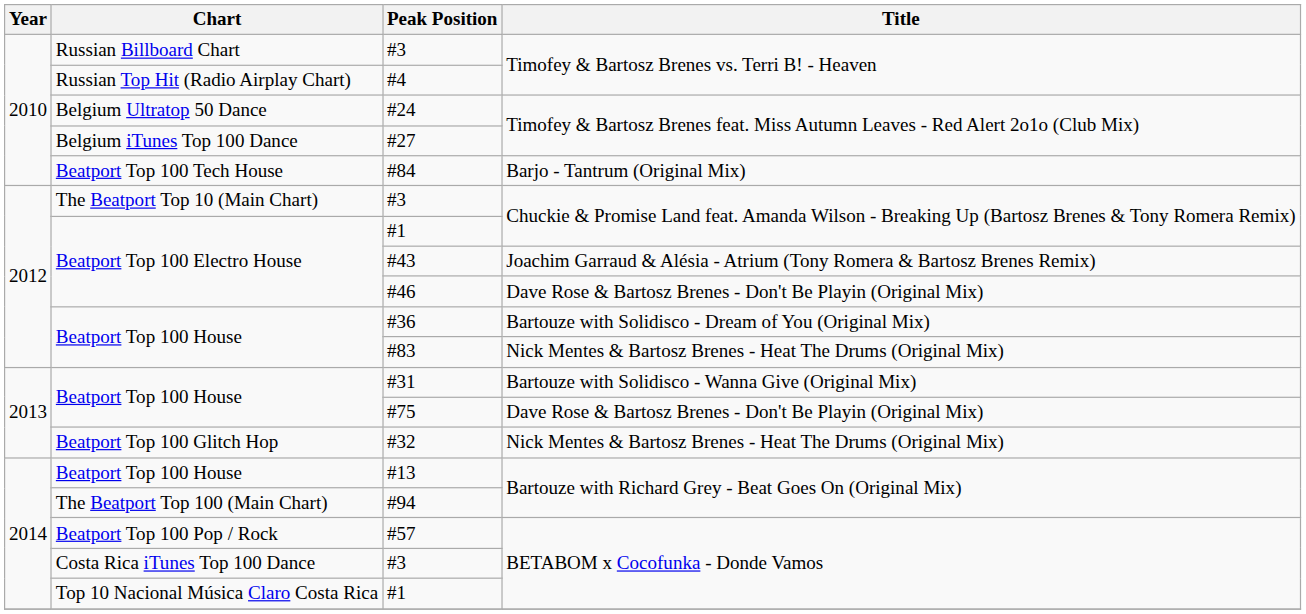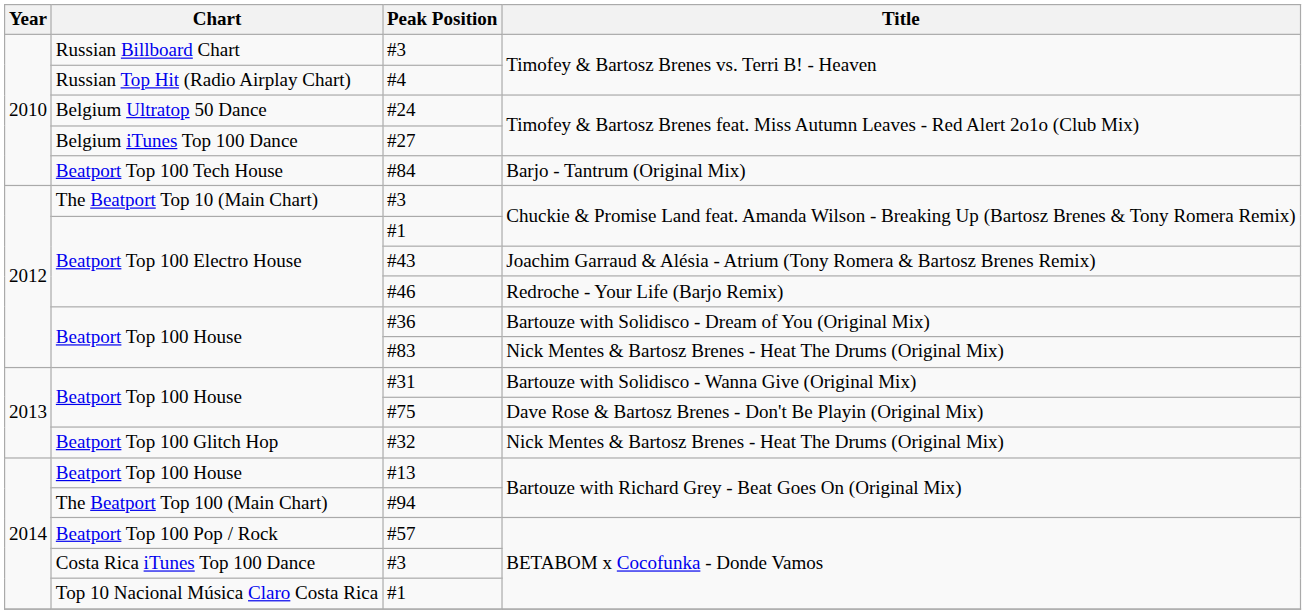 <table class="wikitable" border="1">
 <tr>
 <th>Year</th>
 <th>Chart</th>
 <th>Peak Position</th>
 <th>Title</th>
 </tr>
 <tr>
 <td rowspan="5">2010</td>
 <td>Russian <a href='#'>Billboard</a> Chart</td>
 <td>#3</td>
 <td rowspan="2">Timofey & Bartosz Brenes vs. Terri B! - Heaven</td>
 </tr>
 <tr>
 <td>Russian <a href='#'>Top Hit</a> (Radio Airplay Chart)</td>
 <td>#4</td>
 </tr>
 <tr>
 <td>Belgium <a href='#'>Ultratop</a> 50 Dance</td>
 <td>#24</td>
 <td rowspan="2">Timofey & Bartosz Brenes feat. Miss Autumn Leaves - Red Alert 2o1o (Club Mix)</td>
 </tr>
 <tr>
 <td>Belgium <a href='#'>iTunes</a> Top 100 Dance</td>
 <td>#27</td>
 </tr>
 <tr>
 <td><a href='#'>Beatport</a> Top 100 Tech House</td>
 <td>#84</td>
 <td>Barjo - Tantrum (Original Mix)</td>
 </tr>
 <tr>
 <td rowspan="6">2012</td>
 <td>The <a href='#'>Beatport</a> Top 10 (Main Chart)</td>
 <td>#3</td>
 <td rowspan="2">Chuckie & Promise Land feat. Amanda Wilson - Breaking Up (Bartosz Brenes & Tony Romera Remix)</td>
 </tr>
 <tr>
 <td rowspan="3"><a href='#'>Beatport</a> Top 100 Electro House</td>
 <td>#1</td>
 </tr>
 <tr>
 <td>#43</td>
 <td>Joachim Garraud & Alésia - Atrium (Tony Romera & Bartosz Brenes Remix)</td>
 </tr>
 <tr>
 <td>#46</td>
-<td>Dave Rose & Bartosz Brenes - Don't Be Playin (Original Mix)</td>
+<td>Redroche - Your Life (Barjo Remix)</td>
 </tr>
 <tr>
 <td rowspan="2"><a href='#'>Beatport</a> Top 100 House</td>
 <td>#36</td>
 <td>Bartouze with Solidisco - Dream of You (Original Mix)</td>
 </tr>
 <tr>
 <td>#83</td>
 <td>Nick Mentes & Bartosz Brenes - Heat The Drums (Original Mix)</td>
 </tr>
 <tr>
 <td rowspan="3">2013</td>
 <td rowspan="2"><a href='#'>Beatport</a> Top 100 House</td>
 <td>#31</td>
 <td>Bartouze with Solidisco - Wanna Give (Original Mix)</td>
 </tr>
 <tr>
 <td>#75</td>
 <td>Dave Rose & Bartosz Brenes - Don't Be Playin (Original Mix)</td>
 </tr>
 <tr>
 <td><a href='#'>Beatport</a> Top 100 Glitch Hop</td>
 <td>#32</td>
 <td>Nick Mentes & Bartosz Brenes - Heat The Drums (Original Mix)</td>
 </tr>
 <tr>
 <td rowspan="5">2014</td>
 <td><a href='#'>Beatport</a> Top 100 House</td>
 <td>#13</td>
 <td rowspan="2">Bartouze with Richard Grey - Beat Goes On (Original Mix)</td>
 </tr>
 <tr>
 <td>The <a href='#'>Beatport</a> Top 100 (Main Chart)</td>
 <td>#94</td>
 </tr>
 <tr>
 <td><a href='#'>Beatport</a> Top 100 Pop / Rock</td>
 <td>#57</td>
 <td rowspan="3">BETABOM x <a href='#'>Cocofunka</a> - Donde Vamos</td>
 </tr>
 <tr>
 <td>Costa Rica <a href='#'>iTunes</a> Top 100 Dance</td>
 <td>#3</td>
 </tr>
 <tr>
 <td>Top 10 Nacional Música <a href='#'>Claro</a> Costa Rica</td>
 <td>#1</td>
 </tr>
 <tr>
 </tr>
 </table>
